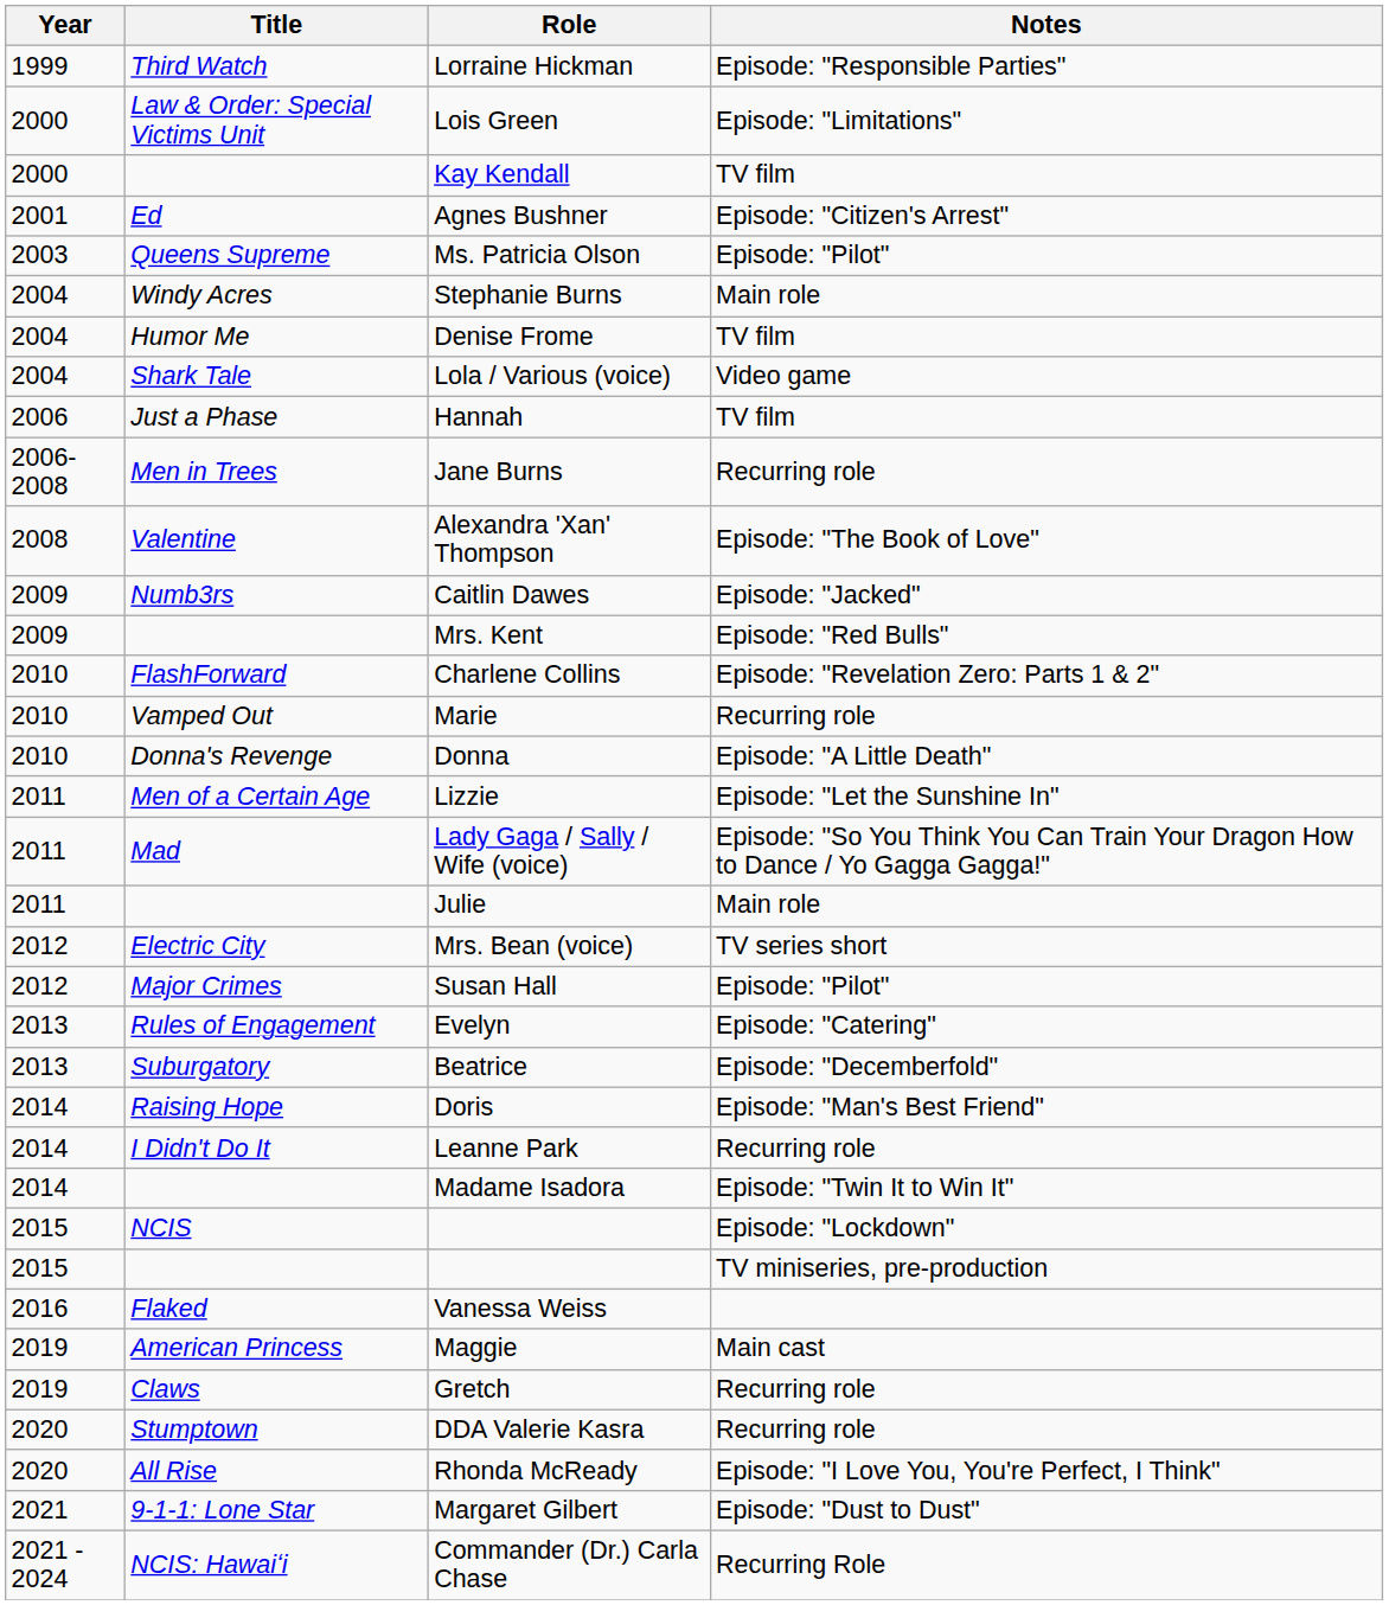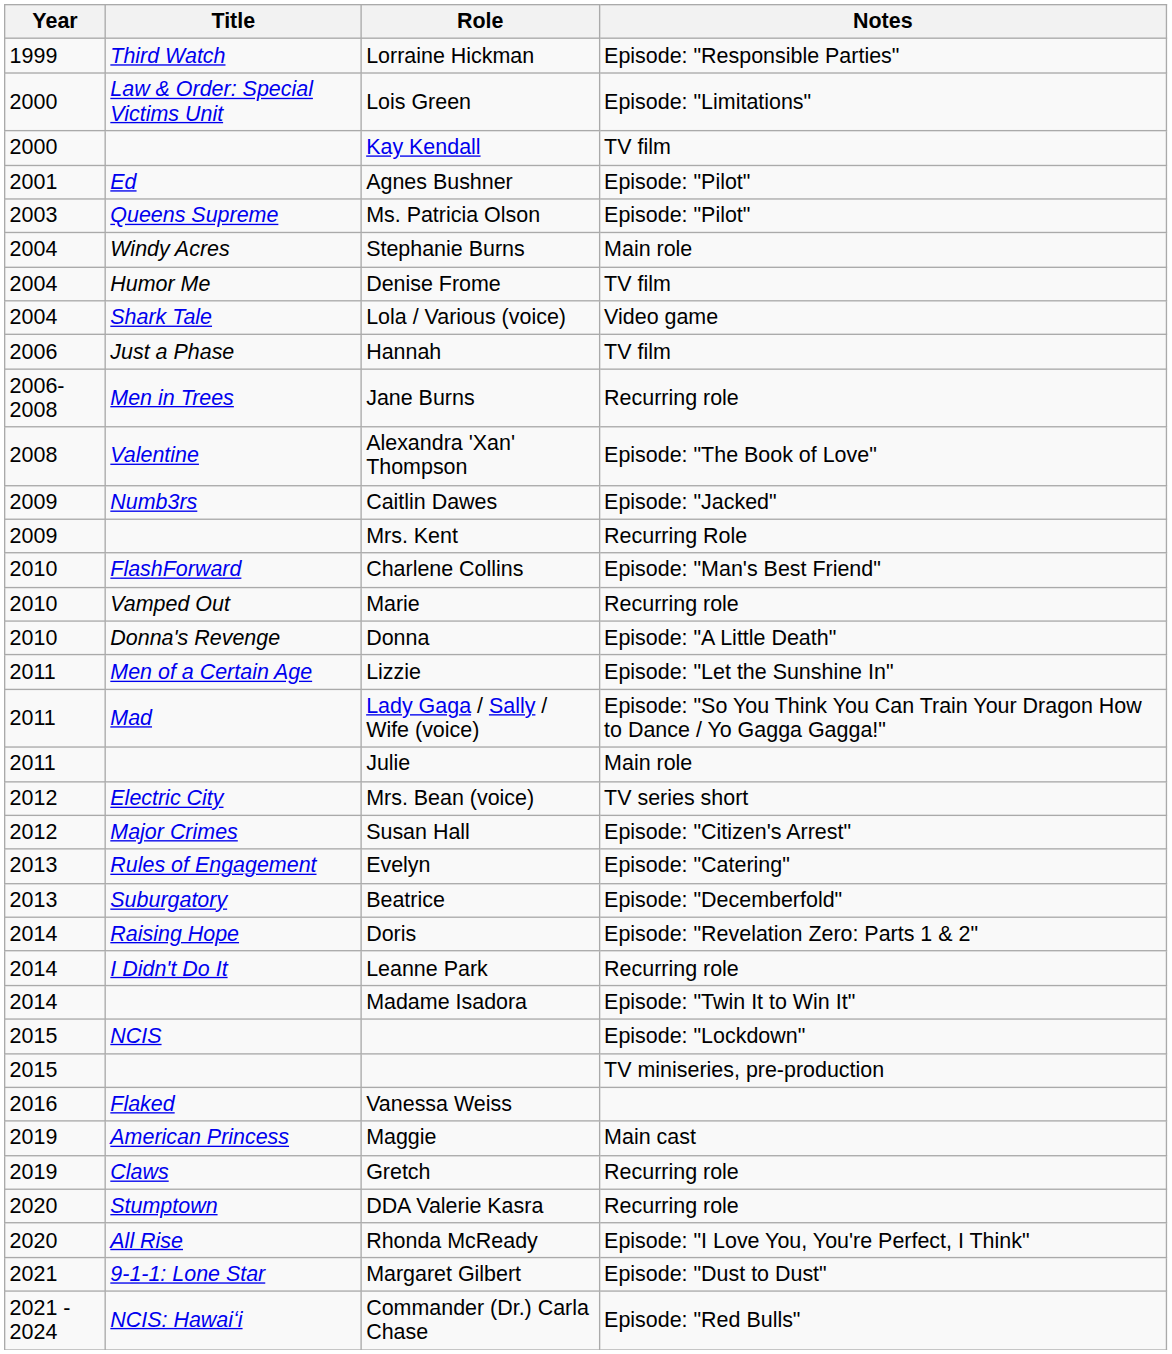 <table class="wikitable sortable">
 <tr>
 <th>Year</th>
 <th>Title</th>
 <th>Role</th>
 <th class="unsortable">Notes</th>
 </tr>
 <tr>
 <td>1999</td>
 <td><em><a href='#'>Third Watch</a></em></td>
 <td>Lorraine Hickman</td>
 <td>Episode: "Responsible Parties"</td>
 </tr>
 <tr>
 <td>2000</td>
 <td><em><a href='#'>Law & Order: Special Victims Unit</a></em></td>
 <td>Lois Green</td>
 <td>Episode: "Limitations"</td>
 </tr>
 <tr>
 <td>2000</td>
 <td><em></em></td>
 <td><a href='#'>Kay Kendall</a></td>
 <td>TV film</td>
 </tr>
 <tr>
 <td>2001</td>
 <td><em><a href='#'>Ed</a></em></td>
 <td>Agnes Bushner</td>
-<td>Episode: "Citizen's Arrest"</td>
+<td>Episode: "Pilot"</td>
 </tr>
 <tr>
 <td>2003</td>
 <td><em><a href='#'>Queens Supreme</a></em></td>
 <td>Ms. Patricia Olson</td>
 <td>Episode: "Pilot"</td>
 </tr>
 <tr>
 <td>2004</td>
 <td><em>Windy Acres</em></td>
 <td>Stephanie Burns</td>
 <td>Main role</td>
 </tr>
 <tr>
 <td>2004</td>
 <td><em>Humor Me</em></td>
 <td>Denise Frome</td>
 <td>TV film</td>
 </tr>
 <tr>
 <td>2004</td>
 <td><em><a href='#'>Shark Tale</a></em></td>
 <td>Lola / Various (voice)</td>
 <td>Video game</td>
 </tr>
 <tr>
 <td>2006</td>
 <td><em>Just a Phase</em></td>
 <td>Hannah</td>
 <td>TV film</td>
 </tr>
 <tr>
 <td>2006-2008</td>
 <td><em><a href='#'>Men in Trees</a></em></td>
 <td>Jane Burns</td>
 <td>Recurring role</td>
 </tr>
 <tr>
 <td>2008</td>
 <td><em><a href='#'>Valentine</a></em></td>
 <td>Alexandra 'Xan' Thompson</td>
 <td>Episode: "The Book of Love"</td>
 </tr>
 <tr>
 <td>2009</td>
 <td><em><a href='#'>Numb3rs</a></em></td>
 <td>Caitlin Dawes</td>
 <td>Episode: "Jacked"</td>
 </tr>
 <tr>
 <td>2009</td>
 <td><em></em></td>
 <td>Mrs. Kent</td>
-<td>Episode: "Red Bulls"</td>
+<td>Recurring Role</td>
 </tr>
 <tr>
 <td>2010</td>
 <td><em><a href='#'>FlashForward</a></em></td>
 <td>Charlene Collins</td>
-<td>Episode: "Revelation Zero: Parts 1 & 2"</td>
+<td>Episode: "Man's Best Friend"</td>
 </tr>
 <tr>
 <td>2010</td>
 <td><em>Vamped Out</em></td>
 <td>Marie</td>
 <td>Recurring role</td>
 </tr>
 <tr>
 <td>2010</td>
 <td><em>Donna's Revenge</em></td>
 <td>Donna</td>
 <td>Episode: "A Little Death"</td>
 </tr>
 <tr>
 <td>2011</td>
 <td><em><a href='#'>Men of a Certain Age</a></em></td>
 <td>Lizzie</td>
 <td>Episode: "Let the Sunshine In"</td>
 </tr>
 <tr>
 <td>2011</td>
 <td><em><a href='#'>Mad</a></em></td>
 <td><a href='#'>Lady Gaga</a> / <a href='#'>Sally</a> / Wife (voice)</td>
 <td>Episode: "So You Think You Can Train Your Dragon How to Dance / Yo Gagga Gagga!"</td>
 </tr>
 <tr>
 <td>2011</td>
 <td><em></em></td>
 <td>Julie</td>
 <td>Main role</td>
 </tr>
 <tr>
 <td>2012</td>
 <td><em><a href='#'>Electric City</a></em></td>
 <td>Mrs. Bean (voice)</td>
 <td>TV series short</td>
 </tr>
 <tr>
 <td>2012</td>
 <td><em><a href='#'>Major Crimes</a></em></td>
 <td>Susan Hall</td>
-<td>Episode: "Pilot"</td>
+<td>Episode: "Citizen's Arrest"</td>
 </tr>
 <tr>
 <td>2013</td>
 <td><em><a href='#'>Rules of Engagement</a></em></td>
 <td>Evelyn</td>
 <td>Episode: "Catering"</td>
 </tr>
 <tr>
 <td>2013</td>
 <td><em><a href='#'>Suburgatory</a></em></td>
 <td>Beatrice</td>
 <td>Episode: "Decemberfold"</td>
 </tr>
 <tr>
 <td>2014</td>
 <td><em><a href='#'>Raising Hope</a></em></td>
 <td>Doris</td>
-<td>Episode: "Man's Best Friend"</td>
+<td>Episode: "Revelation Zero: Parts 1 & 2"</td>
 </tr>
 <tr>
 <td>2014</td>
 <td><em><a href='#'>I Didn't Do It</a></em></td>
 <td>Leanne Park</td>
 <td>Recurring role</td>
 </tr>
 <tr>
 <td>2014</td>
 <td><em></em></td>
 <td>Madame Isadora</td>
 <td>Episode: "Twin It to Win It"</td>
 </tr>
 <tr>
 <td>2015</td>
 <td><em><a href='#'>NCIS</a></em></td>
 <td></td>
 <td>Episode: "Lockdown"</td>
 </tr>
 <tr>
 <td>2015</td>
 <td><em></em></td>
 <td></td>
 <td>TV miniseries, pre-production</td>
 </tr>
 <tr>
 <td>2016</td>
 <td><em><a href='#'>Flaked</a></em></td>
 <td>Vanessa Weiss</td>
 <td></td>
 </tr>
 <tr>
 <td>2019</td>
 <td><em><a href='#'>American Princess</a></em></td>
 <td>Maggie</td>
 <td>Main cast</td>
 </tr>
 <tr>
 <td>2019</td>
 <td><em><a href='#'>Claws</a></em></td>
 <td>Gretch</td>
 <td>Recurring role</td>
 </tr>
 <tr>
 <td>2020</td>
 <td><em><a href='#'>Stumptown</a></em></td>
 <td>DDA Valerie Kasra</td>
 <td>Recurring role</td>
 </tr>
 <tr>
 <td>2020</td>
 <td><em><a href='#'>All Rise</a></em></td>
 <td>Rhonda McReady</td>
 <td>Episode: "I Love You, You're Perfect, I Think"</td>
 </tr>
 <tr>
 <td>2021</td>
 <td><em><a href='#'>9-1-1: Lone Star</a></em></td>
 <td>Margaret Gilbert</td>
 <td>Episode: "Dust to Dust"</td>
 </tr>
 <tr>
 <td>2021 - 2024</td>
 <td><em><a href='#'>NCIS: Hawaiʻi</a></em></td>
 <td>Commander (Dr.) Carla Chase</td>
-<td>Recurring Role</td>
+<td>Episode: "Red Bulls"</td>
 </tr>
 </table>
